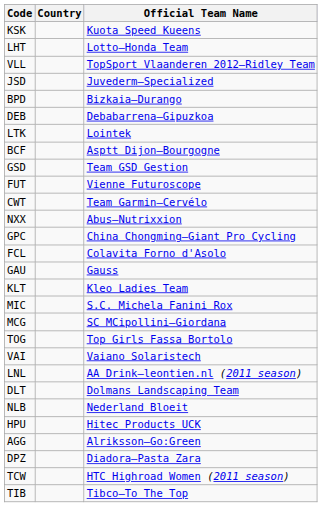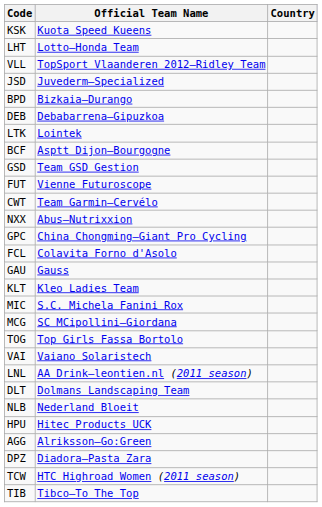 <table class="wikitable">
 <tr style="background:#ccccff;">
 <th>Code</th>
+<th>Official Team Name</th>
 <th>Country</th>
-<th>Official Team Name</th>
 </tr>
 <tr>
 <td>KSK</td>
+<td><a href='#'>Kuota Speed Kueens</a></td>
 <td></td>
-<td><a href='#'>Kuota Speed Kueens</a></td>
 </tr>
 <tr>
 <td>LHT</td>
+<td><a href='#'>Lotto–Honda Team</a></td>
 <td></td>
-<td><a href='#'>Lotto–Honda Team</a></td>
 </tr>
 <tr>
 <td>VLL</td>
+<td><a href='#'>TopSport Vlaanderen 2012–Ridley Team</a></td>
 <td></td>
-<td><a href='#'>TopSport Vlaanderen 2012–Ridley Team</a></td>
 </tr>
 <tr>
 <td>JSD</td>
+<td><a href='#'>Juvederm–Specialized</a></td>
 <td></td>
-<td><a href='#'>Juvederm–Specialized</a></td>
 </tr>
 <tr>
 <td>BPD</td>
+<td><a href='#'>Bizkaia–Durango</a></td>
 <td></td>
-<td><a href='#'>Bizkaia–Durango</a></td>
 </tr>
 <tr>
 <td>DEB</td>
+<td><a href='#'>Debabarrena–Gipuzkoa</a></td>
 <td></td>
-<td><a href='#'>Debabarrena–Gipuzkoa</a></td>
 </tr>
 <tr>
 <td>LTK</td>
+<td><a href='#'>Lointek</a></td>
 <td></td>
-<td><a href='#'>Lointek</a></td>
 </tr>
 <tr>
 <td>BCF</td>
+<td><a href='#'>Asptt Dijon–Bourgogne</a></td>
 <td></td>
-<td><a href='#'>Asptt Dijon–Bourgogne</a></td>
 </tr>
 <tr>
 <td>GSD</td>
+<td><a href='#'>Team GSD Gestion</a></td>
 <td></td>
-<td><a href='#'>Team GSD Gestion</a></td>
 </tr>
 <tr>
 <td>FUT</td>
+<td><a href='#'>Vienne Futuroscope</a></td>
 <td></td>
-<td><a href='#'>Vienne Futuroscope</a></td>
 </tr>
 <tr>
 <td>CWT</td>
+<td><a href='#'>Team Garmin–Cervélo</a></td>
 <td></td>
-<td><a href='#'>Team Garmin–Cervélo</a></td>
 </tr>
 <tr>
 <td>NXX</td>
+<td><a href='#'>Abus–Nutrixxion</a></td>
 <td></td>
-<td><a href='#'>Abus–Nutrixxion</a></td>
 </tr>
 <tr>
 <td>GPC</td>
+<td><a href='#'>China Chongming–Giant Pro Cycling</a></td>
 <td></td>
-<td><a href='#'>China Chongming–Giant Pro Cycling</a></td>
 </tr>
 <tr>
 <td>FCL</td>
+<td><a href='#'>Colavita Forno d'Asolo</a></td>
 <td></td>
-<td><a href='#'>Colavita Forno d'Asolo</a></td>
 </tr>
 <tr>
 <td>GAU</td>
+<td><a href='#'>Gauss</a></td>
 <td></td>
-<td><a href='#'>Gauss</a></td>
 </tr>
 <tr>
 <td>KLT</td>
+<td><a href='#'>Kleo Ladies Team</a></td>
 <td></td>
-<td><a href='#'>Kleo Ladies Team</a></td>
 </tr>
 <tr>
 <td>MIC</td>
+<td><a href='#'>S.C. Michela Fanini Rox</a></td>
 <td></td>
-<td><a href='#'>S.C. Michela Fanini Rox</a></td>
 </tr>
 <tr>
 <td>MCG</td>
+<td><a href='#'>SC MCipollini–Giordana</a></td>
 <td></td>
-<td><a href='#'>SC MCipollini–Giordana</a></td>
 </tr>
 <tr>
 <td>TOG</td>
+<td><a href='#'>Top Girls Fassa Bortolo</a></td>
 <td></td>
-<td><a href='#'>Top Girls Fassa Bortolo</a></td>
 </tr>
 <tr>
 <td>VAI</td>
+<td><a href='#'>Vaiano Solaristech</a></td>
 <td></td>
-<td><a href='#'>Vaiano Solaristech</a></td>
 </tr>
 <tr>
 <td>LNL</td>
+<td><a href='#'>AA Drink–leontien.nl</a> <em>(<a href='#'>2011 season</a>)</em></td>
 <td></td>
-<td><a href='#'>AA Drink–leontien.nl</a> <em>(<a href='#'>2011 season</a>)</em></td>
 </tr>
 <tr>
 <td>DLT</td>
+<td><a href='#'>Dolmans Landscaping Team</a></td>
 <td></td>
-<td><a href='#'>Dolmans Landscaping Team</a></td>
 </tr>
 <tr>
 <td>NLB</td>
+<td><a href='#'>Nederland Bloeit</a></td>
 <td></td>
-<td><a href='#'>Nederland Bloeit</a></td>
 </tr>
 <tr>
 <td>HPU</td>
+<td><a href='#'>Hitec Products UCK</a></td>
 <td></td>
-<td><a href='#'>Hitec Products UCK</a></td>
 </tr>
 <tr>
 <td>AGG</td>
+<td><a href='#'>Alriksson–Go:Green</a></td>
 <td></td>
-<td><a href='#'>Alriksson–Go:Green</a></td>
 </tr>
 <tr>
 <td>DPZ</td>
+<td><a href='#'>Diadora–Pasta Zara</a></td>
 <td></td>
-<td><a href='#'>Diadora–Pasta Zara</a></td>
 </tr>
 <tr>
 <td>TCW</td>
+<td><a href='#'>HTC Highroad Women</a> <em>(<a href='#'>2011 season</a>)</em></td>
 <td></td>
-<td><a href='#'>HTC Highroad Women</a> <em>(<a href='#'>2011 season</a>)</em></td>
 </tr>
 <tr>
 <td>TIB</td>
+<td><a href='#'>Tibco–To The Top</a></td>
 <td></td>
-<td><a href='#'>Tibco–To The Top</a></td>
 </tr>
 </table>
